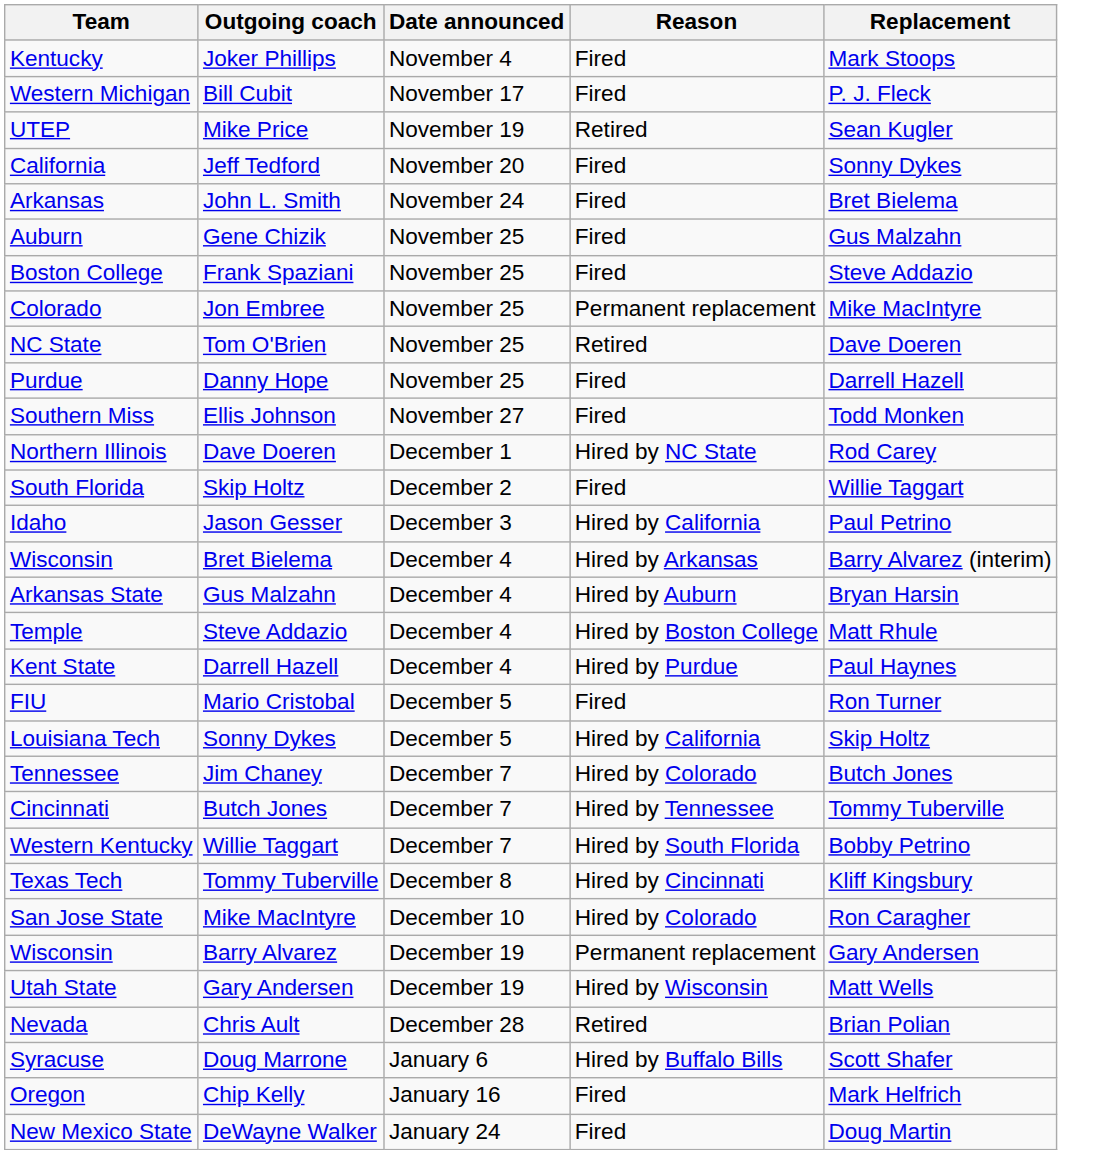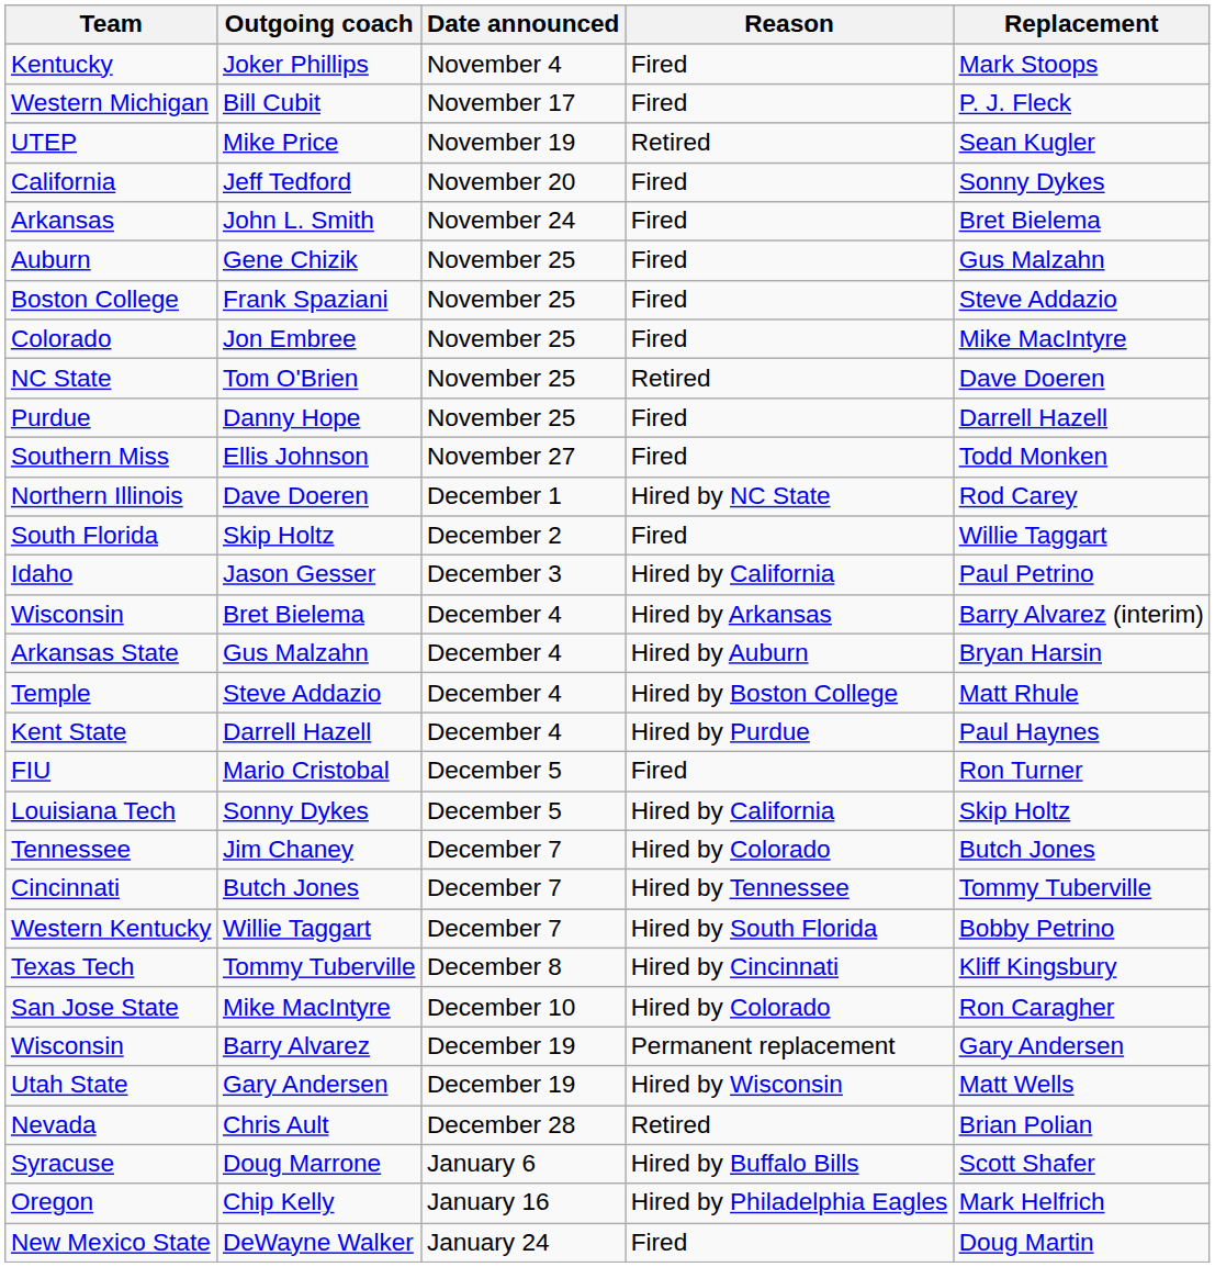 <table class="sortable wikitable">
 <tr>
 <th>Team</th>
 <th>Outgoing coach</th>
 <th>Date announced</th>
 <th>Reason</th>
 <th>Replacement</th>
 </tr>
 <tr>
 <td><a href='#'>Kentucky</a></td>
 <td><a href='#'>Joker Phillips</a></td>
 <td>November 4</td>
 <td>Fired</td>
 <td><a href='#'>Mark Stoops</a></td>
 </tr>
 <tr>
 <td><a href='#'>Western Michigan</a></td>
 <td><a href='#'>Bill Cubit</a></td>
 <td>November 17</td>
 <td>Fired</td>
 <td><a href='#'>P. J. Fleck</a></td>
 </tr>
 <tr>
 <td><a href='#'>UTEP</a></td>
 <td><a href='#'>Mike Price</a></td>
 <td>November 19</td>
 <td>Retired</td>
 <td><a href='#'>Sean Kugler</a></td>
 </tr>
 <tr>
 <td><a href='#'>California</a></td>
 <td><a href='#'>Jeff Tedford</a></td>
 <td>November 20</td>
 <td>Fired</td>
 <td><a href='#'>Sonny Dykes</a></td>
 </tr>
 <tr>
 <td><a href='#'>Arkansas</a></td>
 <td><a href='#'>John L. Smith</a></td>
 <td>November 24</td>
 <td>Fired</td>
 <td><a href='#'>Bret Bielema</a></td>
 </tr>
 <tr>
 <td><a href='#'>Auburn</a></td>
 <td><a href='#'>Gene Chizik</a></td>
 <td>November 25</td>
 <td>Fired</td>
 <td><a href='#'>Gus Malzahn</a></td>
 </tr>
 <tr>
 <td><a href='#'>Boston College</a></td>
 <td><a href='#'>Frank Spaziani</a></td>
 <td>November 25</td>
 <td>Fired</td>
 <td><a href='#'>Steve Addazio</a></td>
 </tr>
 <tr>
 <td><a href='#'>Colorado</a></td>
 <td><a href='#'>Jon Embree</a></td>
 <td>November 25</td>
-<td>Permanent replacement</td>
+<td>Fired</td>
 <td><a href='#'>Mike MacIntyre</a></td>
 </tr>
 <tr>
 <td><a href='#'>NC State</a></td>
 <td><a href='#'>Tom O'Brien</a></td>
 <td>November 25</td>
 <td>Retired</td>
 <td><a href='#'>Dave Doeren</a></td>
 </tr>
 <tr>
 <td><a href='#'>Purdue</a></td>
 <td><a href='#'>Danny Hope</a></td>
 <td>November 25</td>
 <td>Fired</td>
 <td><a href='#'>Darrell Hazell</a></td>
 </tr>
 <tr>
 <td><a href='#'>Southern Miss</a></td>
 <td><a href='#'>Ellis Johnson</a></td>
 <td>November 27</td>
 <td>Fired</td>
 <td><a href='#'>Todd Monken</a></td>
 </tr>
 <tr>
 <td><a href='#'>Northern Illinois</a></td>
 <td><a href='#'>Dave Doeren</a></td>
 <td>December 1</td>
 <td>Hired by <a href='#'>NC State</a></td>
 <td><a href='#'>Rod Carey</a></td>
 </tr>
 <tr>
 <td><a href='#'>South Florida</a></td>
 <td><a href='#'>Skip Holtz</a></td>
 <td>December 2</td>
 <td>Fired</td>
 <td><a href='#'>Willie Taggart</a></td>
 </tr>
 <tr>
 <td><a href='#'>Idaho</a></td>
 <td><a href='#'>Jason Gesser</a></td>
 <td>December 3</td>
 <td>Hired by <a href='#'>California</a></td>
 <td><a href='#'>Paul Petrino</a></td>
 </tr>
 <tr>
 <td><a href='#'>Wisconsin</a></td>
 <td><a href='#'>Bret Bielema</a></td>
 <td>December 4</td>
 <td>Hired by <a href='#'>Arkansas</a></td>
 <td><a href='#'>Barry Alvarez</a> (interim)</td>
 </tr>
 <tr>
 <td><a href='#'>Arkansas State</a></td>
 <td><a href='#'>Gus Malzahn</a></td>
 <td>December 4</td>
 <td>Hired by <a href='#'>Auburn</a></td>
 <td><a href='#'>Bryan Harsin</a></td>
 </tr>
 <tr>
 <td><a href='#'>Temple</a></td>
 <td><a href='#'>Steve Addazio</a></td>
 <td>December 4</td>
 <td>Hired by <a href='#'>Boston College</a></td>
 <td><a href='#'>Matt Rhule</a></td>
 </tr>
 <tr>
 <td><a href='#'>Kent State</a></td>
 <td><a href='#'>Darrell Hazell</a></td>
 <td>December 4</td>
 <td>Hired by <a href='#'>Purdue</a></td>
 <td><a href='#'>Paul Haynes</a></td>
 </tr>
 <tr>
 <td><a href='#'>FIU</a></td>
 <td><a href='#'>Mario Cristobal</a></td>
 <td>December 5</td>
 <td>Fired</td>
 <td><a href='#'>Ron Turner</a></td>
 </tr>
 <tr>
 <td><a href='#'>Louisiana Tech</a></td>
 <td><a href='#'>Sonny Dykes</a></td>
 <td>December 5</td>
 <td>Hired by <a href='#'>California</a></td>
 <td><a href='#'>Skip Holtz</a></td>
 </tr>
 <tr>
 <td><a href='#'>Tennessee</a></td>
 <td><a href='#'>Jim Chaney</a></td>
 <td>December 7</td>
 <td>Hired by <a href='#'>Colorado</a></td>
 <td><a href='#'>Butch Jones</a></td>
 </tr>
 <tr>
 <td><a href='#'>Cincinnati</a></td>
 <td><a href='#'>Butch Jones</a></td>
 <td>December 7</td>
 <td>Hired by <a href='#'>Tennessee</a></td>
 <td><a href='#'>Tommy Tuberville</a></td>
 </tr>
 <tr>
 <td><a href='#'>Western Kentucky</a></td>
 <td><a href='#'>Willie Taggart</a></td>
 <td>December 7</td>
 <td>Hired by <a href='#'>South Florida</a></td>
 <td><a href='#'>Bobby Petrino</a></td>
 </tr>
 <tr>
 <td><a href='#'>Texas Tech</a></td>
 <td><a href='#'>Tommy Tuberville</a></td>
 <td>December 8</td>
 <td>Hired by <a href='#'>Cincinnati</a></td>
 <td><a href='#'>Kliff Kingsbury</a></td>
 </tr>
 <tr>
 <td><a href='#'>San Jose State</a></td>
 <td><a href='#'>Mike MacIntyre</a></td>
 <td>December 10</td>
 <td>Hired by <a href='#'>Colorado</a></td>
 <td><a href='#'>Ron Caragher</a></td>
 </tr>
 <tr>
 <td><a href='#'>Wisconsin</a></td>
 <td><a href='#'>Barry Alvarez</a></td>
 <td>December 19</td>
 <td>Permanent replacement</td>
 <td><a href='#'>Gary Andersen</a></td>
 </tr>
 <tr>
 <td><a href='#'>Utah State</a></td>
 <td><a href='#'>Gary Andersen</a></td>
 <td>December 19</td>
 <td>Hired by <a href='#'>Wisconsin</a></td>
 <td><a href='#'>Matt Wells</a></td>
 </tr>
 <tr>
 <td><a href='#'>Nevada</a></td>
 <td><a href='#'>Chris Ault</a></td>
 <td>December 28</td>
 <td>Retired</td>
 <td><a href='#'>Brian Polian</a></td>
 </tr>
 <tr>
 <td><a href='#'>Syracuse</a></td>
 <td><a href='#'>Doug Marrone</a></td>
 <td>January 6</td>
 <td>Hired by <a href='#'>Buffalo Bills</a></td>
 <td><a href='#'>Scott Shafer</a></td>
 </tr>
 <tr>
 <td><a href='#'>Oregon</a></td>
 <td><a href='#'>Chip Kelly</a></td>
 <td>January 16</td>
-<td>Fired</td>
+<td>Hired by <a href='#'>Philadelphia Eagles</a></td>
 <td><a href='#'>Mark Helfrich</a></td>
 </tr>
 <tr>
 <td><a href='#'>New Mexico State</a></td>
 <td><a href='#'>DeWayne Walker</a></td>
 <td>January 24</td>
 <td>Fired</td>
 <td><a href='#'>Doug Martin</a></td>
 </tr>
 </table>
